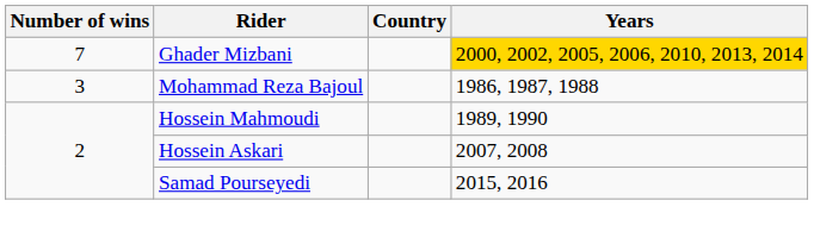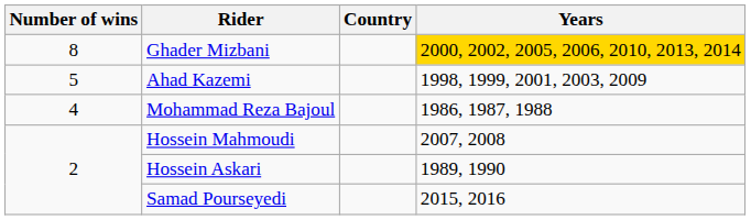 <table class="wikitable">
 <tr>
 <th>Number of wins</th>
 <th>Rider</th>
 <th>Country</th>
 <th>Years</th>
 </tr>
 <tr>
-<td align=center>7</td>
+<td align=center>8</td>
 <td><a href='#'>Ghader Mizbani</a></td>
 <td></td>
 <td style="background: gold;">2000, 2002, 2005, 2006, 2010, 2013, 2014</td>
 </tr>
 <tr>
-<td align=center>3</td>
+<td align=center>5</td>
+<td><a href='#'>Ahad Kazemi</a></td>
+<td></td>
+<td>1998, 1999, 2001, 2003, 2009</td>
+</tr>
+<tr>
+<td align=center>4</td>
 <td><a href='#'>Mohammad Reza Bajoul</a></td>
 <td></td>
 <td>1986, 1987, 1988</td>
 </tr>
 <tr>
 <td align=center rowspan=3>2</td>
 <td><a href='#'>Hossein Mahmoudi</a></td>
 <td></td>
-<td>1989, 1990</td>
+<td>2007, 2008</td>
 </tr>
 <tr>
 <td><a href='#'>Hossein Askari</a></td>
 <td></td>
-<td>2007, 2008</td>
+<td>1989, 1990</td>
 </tr>
 <tr>
 <td><a href='#'>Samad Pourseyedi</a></td>
 <td></td>
 <td>2015, 2016</td>
 </tr>
 </table>
